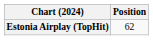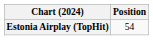 <table class="wikitable plainrowheaders" style="text-align:center">
 <tr>
 <th scope="col">Chart (2024)</th>
 <th scope="col">Position</th>
 </tr>
 <tr>
 <th scope="row">Estonia Airplay (TopHit)</th>
-<td>62</td>
+<td>54</td>
 </tr>
 </table>
